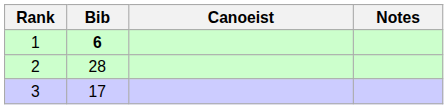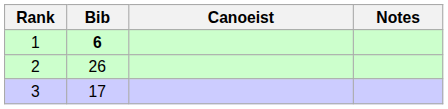 <table class="wikitable" style="font-size:90%; text-align:center">
 <tr>
 <th width="50">Rank</th>
 <th width="50">Bib</th>
 <th width="200">Canoeist</th>
 <th width="75">Notes</th>
 </tr>
 <tr bgcolor="#CCFFCC">
 <td>1</td>
 <td><strong>6</strong></td>
 <td align="left"></td>
 <td></td>
 </tr>
 <tr bgcolor="#CCFFCC">
 <td>2</td>
-<td>28</td>
+<td>26</td>
 <td align="left"></td>
 <td></td>
 </tr>
 <tr bgcolor="#CCCCFF">
 <td>3</td>
 <td>17</td>
 <td align="left"></td>
 <td></td>
 </tr>
 </table>
